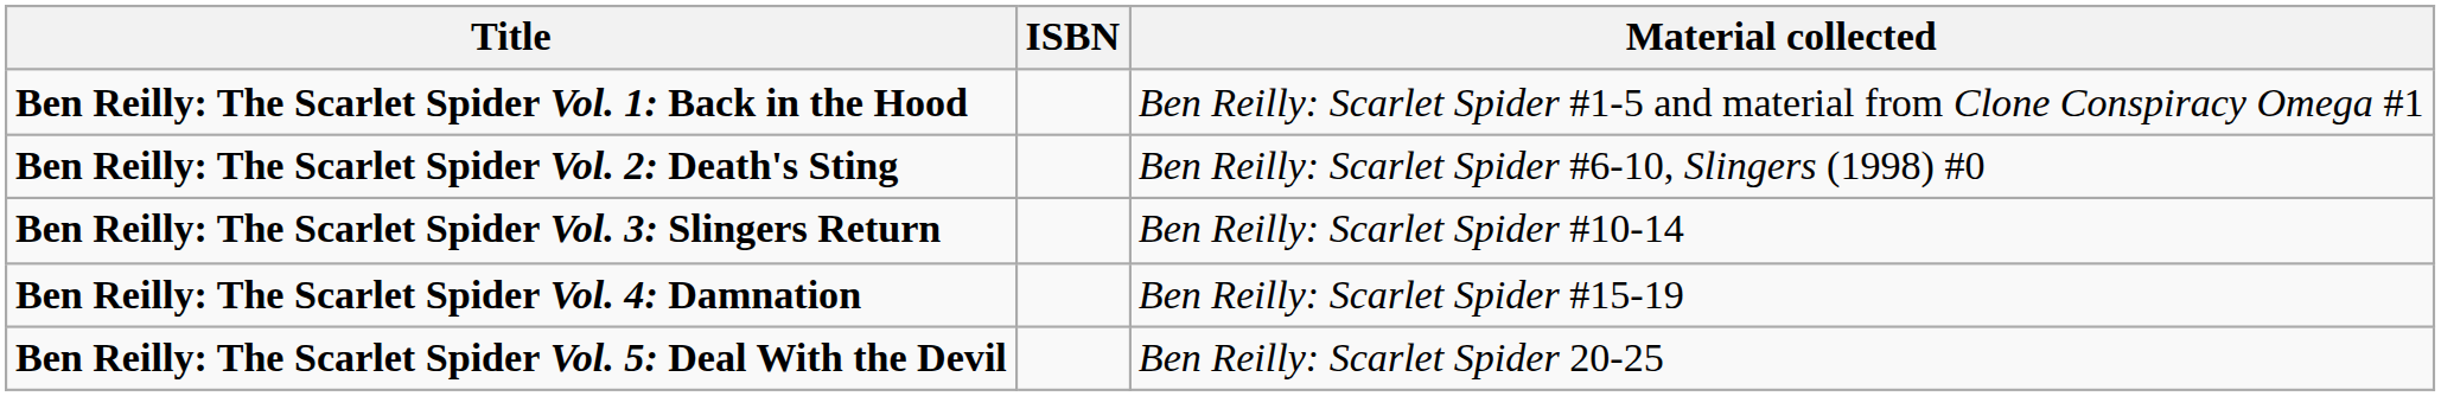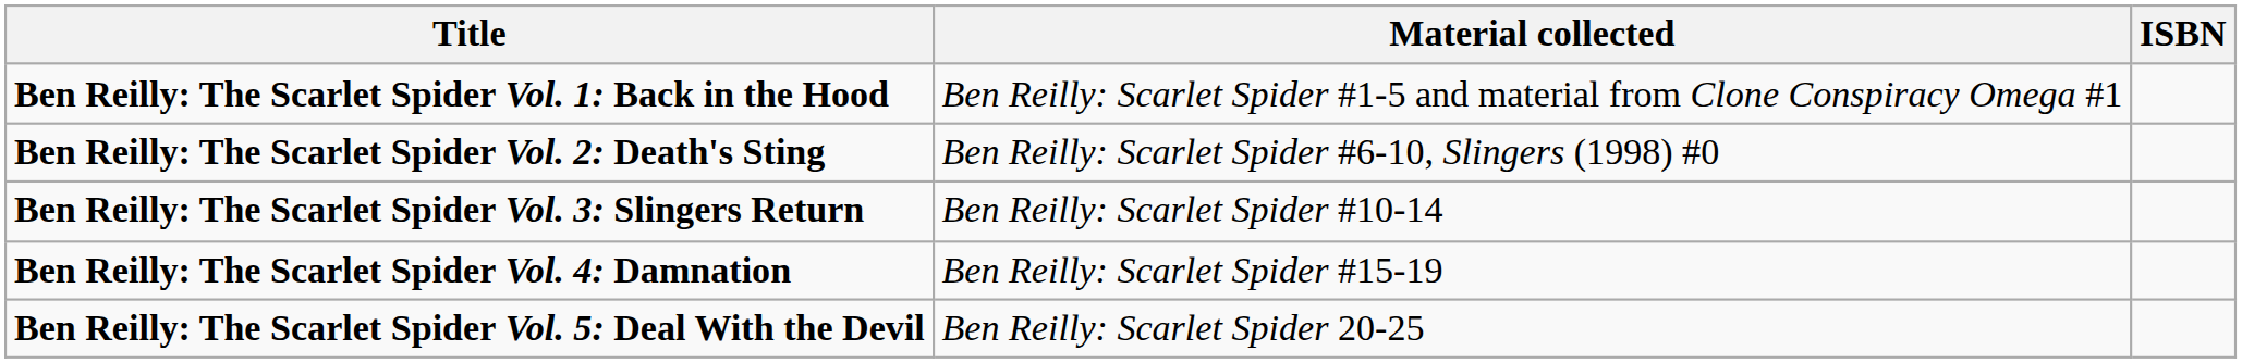 <table class="wikitable">
 <tr>
 <th>Title</th>
+<th>Material collected</th>
 <th>ISBN</th>
-<th>Material collected</th>
 </tr>
 <tr>
 <td><strong>Ben Reilly: The Scarlet Spider<em> Vol. 1: </em>Back in the Hood</strong></td>
+<td><em>Ben Reilly: Scarlet Spider</em> #1-5 and material from <em>Clone Conspiracy Omega</em> #1</td>
 <td></td>
-<td><em>Ben Reilly: Scarlet Spider</em> #1-5 and material from <em>Clone Conspiracy Omega</em> #1</td>
 </tr>
 <tr>
 <td><strong>Ben Reilly: The Scarlet Spider<em> Vol. 2: </em>Death's Sting</strong></td>
+<td><em>Ben Reilly: Scarlet Spider</em> #6-10, <em>Slingers</em> (1998) #0</td>
 <td></td>
-<td><em>Ben Reilly: Scarlet Spider</em> #6-10, <em>Slingers</em> (1998) #0</td>
 </tr>
 <tr>
 <td><strong>Ben Reilly: The Scarlet Spider<em> Vol. 3: </em>Slingers Return</strong></td>
+<td><em>Ben Reilly: Scarlet Spider</em> #10-14</td>
 <td></td>
-<td><em>Ben Reilly: Scarlet Spider</em> #10-14</td>
 </tr>
 <tr>
 <td><strong>Ben Reilly: The Scarlet Spider<em> Vol. 4: </em>Damnation</strong></td>
+<td><em>Ben Reilly: Scarlet Spider</em> #15-19</td>
 <td></td>
-<td><em>Ben Reilly: Scarlet Spider</em> #15-19</td>
 </tr>
 <tr>
 <td><strong>Ben Reilly: The Scarlet Spider<em> Vol. 5: </em>Deal With the Devil</strong></td>
+<td><em>Ben Reilly: Scarlet Spider</em> 20-25</td>
 <td></td>
-<td><em>Ben Reilly: Scarlet Spider</em> 20-25</td>
 </tr>
 </table>
